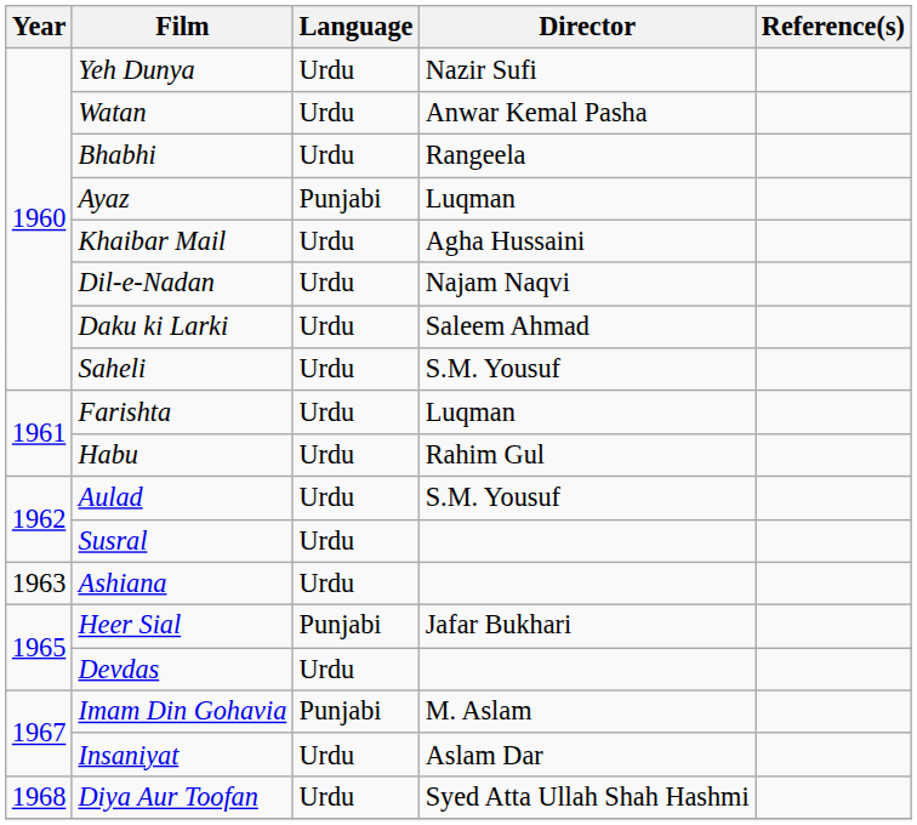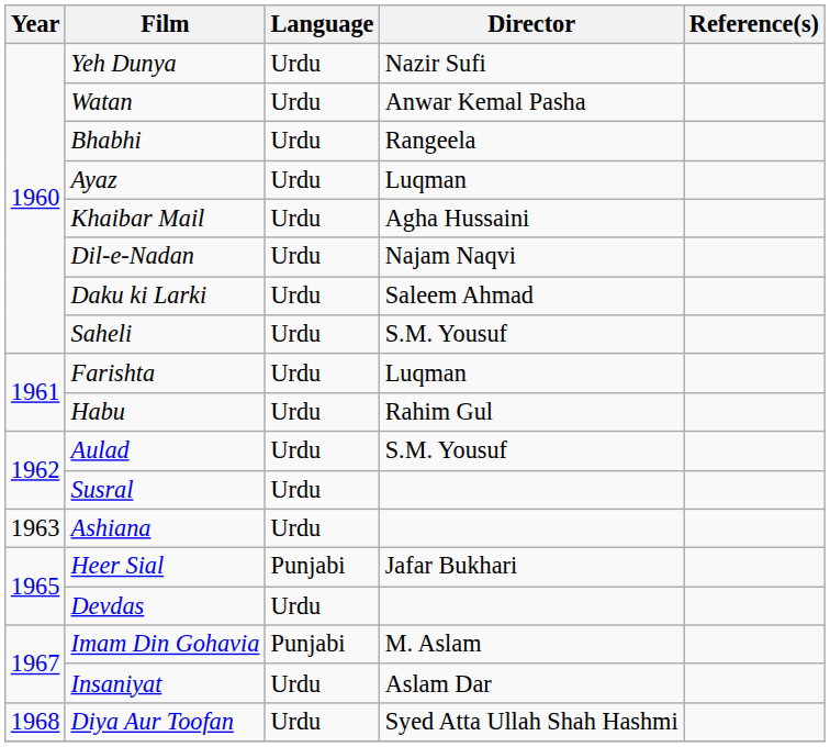 <table class="wikitable sortable">
 <tr>
 <th>Year</th>
 <th>Film</th>
 <th>Language</th>
 <th>Director</th>
 <th>Reference(s)</th>
 </tr>
 <tr>
 <td rowspan=8><a href='#'>1960</a></td>
 <td><em>Yeh Dunya</em></td>
 <td>Urdu</td>
 <td>Nazir Sufi</td>
 <td></td>
 </tr>
 <tr>
 <td><em>Watan</em></td>
 <td>Urdu</td>
 <td>Anwar Kemal Pasha</td>
 <td></td>
 </tr>
 <tr>
 <td><em>Bhabhi</em></td>
 <td>Urdu</td>
 <td>Rangeela</td>
 <td></td>
 </tr>
 <tr>
 <td><em>Ayaz</em></td>
-<td>Punjabi</td>
+<td>Urdu</td>
 <td>Luqman</td>
 <td></td>
 </tr>
 <tr>
 <td><em>Khaibar Mail</em></td>
 <td>Urdu</td>
 <td>Agha Hussaini</td>
 <td></td>
 </tr>
 <tr>
 <td><em>Dil-e-Nadan</em></td>
 <td>Urdu</td>
 <td>Najam Naqvi</td>
 <td></td>
 </tr>
 <tr>
 <td><em>Daku ki Larki</em></td>
 <td>Urdu</td>
 <td>Saleem Ahmad</td>
 <td></td>
 </tr>
 <tr>
 <td><em>Saheli</em></td>
 <td>Urdu</td>
 <td>S.M. Yousuf</td>
 <td></td>
 </tr>
 <tr>
 <td rowspan=2><a href='#'>1961</a></td>
 <td><em>Farishta</em></td>
 <td>Urdu</td>
 <td>Luqman</td>
 <td></td>
 </tr>
 <tr>
 <td><em>Habu</em></td>
 <td>Urdu</td>
 <td>Rahim Gul</td>
 <td></td>
 </tr>
 <tr>
 <td rowspan=2><a href='#'>1962</a></td>
 <td><em><a href='#'>Aulad</a></em></td>
 <td>Urdu</td>
 <td>S.M. Yousuf</td>
 <td></td>
 </tr>
 <tr>
 <td><em><a href='#'>Susral</a></em></td>
 <td>Urdu</td>
 <td></td>
 <td></td>
 </tr>
 <tr>
 <td>1963</td>
 <td><em><a href='#'>Ashiana</a></em></td>
 <td>Urdu</td>
 <td></td>
 <td></td>
 </tr>
 <tr>
 <td rowspan=2><a href='#'>1965</a></td>
 <td><em><a href='#'>Heer Sial</a></em></td>
 <td>Punjabi</td>
 <td>Jafar Bukhari</td>
 <td></td>
 </tr>
 <tr>
 <td><em><a href='#'>Devdas</a></em></td>
 <td>Urdu</td>
 <td></td>
 <td></td>
 </tr>
 <tr>
 <td rowspan=2><a href='#'>1967</a></td>
 <td><em><a href='#'>Imam Din Gohavia</a></em></td>
 <td>Punjabi</td>
 <td>M. Aslam</td>
 <td></td>
 </tr>
 <tr>
 <td><em><a href='#'>Insaniyat</a></em></td>
 <td>Urdu</td>
 <td>Aslam Dar</td>
 <td></td>
 </tr>
 <tr>
 <td rowspan=1><a href='#'>1968</a></td>
 <td><em><a href='#'>Diya Aur Toofan</a></em></td>
 <td>Urdu</td>
 <td>Syed Atta Ullah Shah Hashmi</td>
 <td></td>
 </tr>
 <tr>
 </tr>
 </table>
